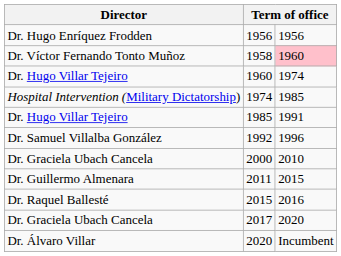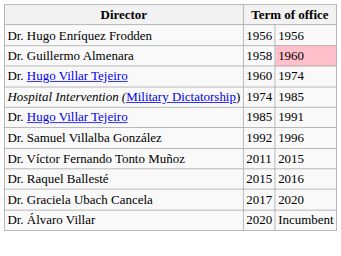 <table class="wikitable">
 <tr>
 <th>Director</th>
 <th colspan="2">Term of office</th>
 </tr>
 <tr>
 <td>Dr. Hugo Enríquez Frodden</td>
 <td>1956</td>
 <td>1956</td>
 </tr>
 <tr>
-<td>Dr. Víctor Fernando Tonto Muñoz</td>
+<td>Dr. Guillermo Almenara</td>
 <td>1958</td>
 <td style="background: pink;">1960</td>
 </tr>
 <tr>
 <td>Dr. <a href='#'>Hugo Villar Tejeiro</a></td>
 <td>1960</td>
 <td>1974</td>
 </tr>
 <tr>
 <td><em>Hospital Intervention (</em><a href='#'>Military Dictatorship</a>)</td>
 <td>1974</td>
 <td>1985</td>
 </tr>
 <tr>
 <td>Dr. <a href='#'>Hugo Villar Tejeiro</a></td>
 <td>1985</td>
 <td>1991</td>
 </tr>
 <tr>
 <td>Dr. Samuel Villalba González</td>
 <td>1992</td>
 <td>1996</td>
 </tr>
 <tr>
-<td>Dr. Graciela Ubach Cancela</td>
-<td>2000</td>
-<td>2010</td>
-</tr>
-<tr>
-<td>Dr. Guillermo Almenara</td>
+<td>Dr. Víctor Fernando Tonto Muñoz</td>
 <td>2011</td>
 <td>2015</td>
 </tr>
 <tr>
 <td>Dr. Raquel Ballesté</td>
 <td>2015</td>
 <td>2016</td>
 </tr>
 <tr>
 <td>Dr. Graciela Ubach Cancela</td>
 <td>2017</td>
 <td>2020</td>
 </tr>
 <tr>
 <td>Dr. Álvaro Villar</td>
 <td>2020</td>
 <td>Incumbent</td>
 </tr>
 </table>
